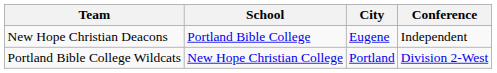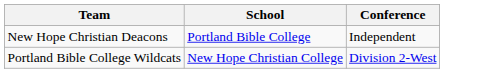 <table class="sortable wikitable">
 <tr>
 <th>Team</th>
 <th>School</th>
-<th>City</th>
 <th>Conference</th>
 </tr>
 <tr>
 <td>New Hope Christian Deacons</td>
 <td><a href='#'>Portland Bible College</a></td>
-<td><a href='#'>Eugene</a></td>
 <td>Independent</td>
 </tr>
 <tr>
 <td>Portland Bible College Wildcats</td>
 <td><a href='#'>New Hope Christian College</a></td>
-<td><a href='#'>Portland</a></td>
 <td><a href='#'>Division 2-West</a></td>
 </tr>
 </table>
